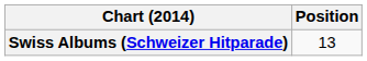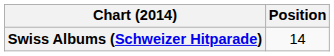 <table class="wikitable plainrowheaders" style="text-align:center">
 <tr>
 <th scope="col">Chart (2014)</th>
 <th scope="col">Position</th>
 </tr>
 <tr>
 <th scope="row">Swiss Albums (<a href='#'>Schweizer Hitparade</a>)</th>
-<td>13</td>
+<td>14</td>
 </tr>
 </table>
